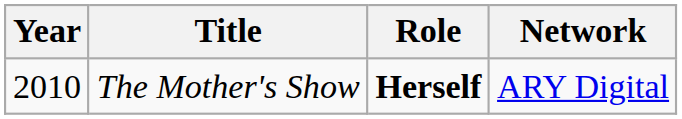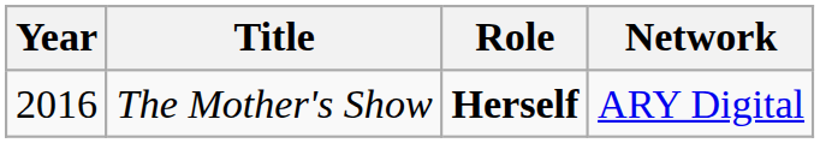 <table class="wikitable sortable plainrowheaders">
 <tr style="text-align:center;">
 <th scope="col">Year</th>
 <th scope="col">Title</th>
 <th scope="col">Role</th>
 <th scope="col">Network</th>
 </tr>
 <tr>
-<td>2010</td>
+<td>2016</td>
 <td><em>The Mother's Show</em></td>
 <td><strong>Herself</strong></td>
 <td><a href='#'>ARY Digital</a></td>
 </tr>
 </table>
